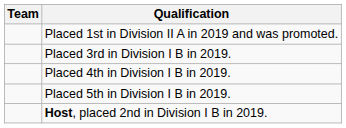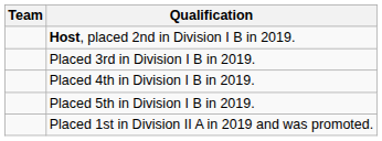 <table class="wikitable">
 <tr>
 <th>Team</th>
 <th>Qualification</th>
 </tr>
 <tr>
 <td></td>
-<td>Placed 1st in Division II A in 2019 and was promoted.</td>
+<td><strong>Host</strong>, placed 2nd in Division I B in 2019.</td>
 </tr>
 <tr>
 <td></td>
 <td>Placed 3rd in Division I B in 2019.</td>
 </tr>
 <tr>
 <td></td>
 <td>Placed 4th in Division I B in 2019.</td>
 </tr>
 <tr>
 <td></td>
 <td>Placed 5th in Division I B in 2019.</td>
 </tr>
 <tr>
 <td></td>
-<td><strong>Host</strong>, placed 2nd in Division I B in 2019.</td>
+<td>Placed 1st in Division II A in 2019 and was promoted.</td>
 </tr>
 </table>
